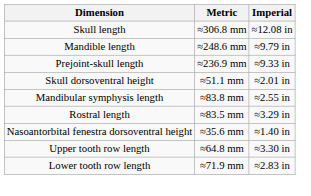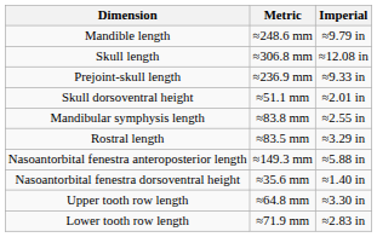 <table class="wikitable">
 <tr>
 <th scope="col">Dimension</th>
 <th scope="col">Metric</th>
 <th scope="col">Imperial</th>
 </tr>
 <tr align="center">
+<td>Mandible length</td>
+<td>≈248.6 mm</td>
+<td>≈9.79 in</td>
+</tr>
+<tr align="center">
 <td>Skull length</td>
 <td>≈306.8 mm</td>
 <td>≈12.08 in</td>
-</tr>
-<tr align="center">
-<td>Mandible length</td>
-<td>≈248.6 mm</td>
-<td>≈9.79 in</td>
 </tr>
 <tr align="center">
 <td>Prejoint-skull length</td>
 <td>≈236.9 mm</td>
 <td>≈9.33 in</td>
 </tr>
 <tr align="center">
 <td>Skull dorsoventral height</td>
 <td>≈51.1 mm</td>
 <td>≈2.01 in</td>
 </tr>
 <tr align="center">
 <td>Mandibular symphysis length</td>
 <td>≈83.8 mm</td>
 <td>≈2.55 in</td>
 </tr>
 <tr align="center">
 <td>Rostral length</td>
 <td>≈83.5 mm</td>
 <td>≈3.29 in</td>
 </tr>
 <tr align="center">
+<td>Nasoantorbital fenestra anteroposterior length</td>
+<td>≈149.3 mm</td>
+<td>≈5.88 in</td>
+</tr>
+<tr align="center">
 <td>Nasoantorbital fenestra dorsoventral height</td>
 <td>≈35.6 mm</td>
 <td>≈1.40 in</td>
 </tr>
 <tr align="center">
 <td>Upper tooth row length</td>
 <td>≈64.8 mm</td>
 <td>≈3.30 in</td>
 </tr>
 <tr align="center">
 <td>Lower tooth row length</td>
 <td>≈71.9 mm</td>
 <td>≈2.83 in</td>
 </tr>
 </table>
